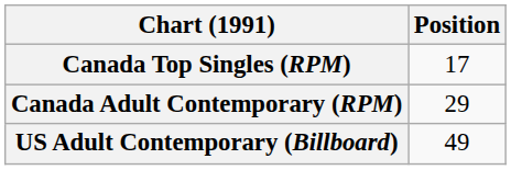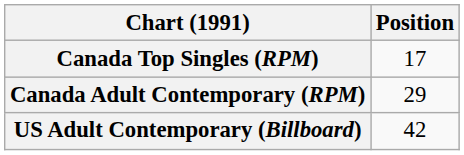 <table class="wikitable sortable plainrowheaders" style="text-align:center">
 <tr>
 <th>Chart (1991)</th>
 <th>Position</th>
 </tr>
 <tr>
 <th scope="row">Canada Top Singles (<em>RPM</em>)</th>
 <td>17</td>
 </tr>
 <tr>
 <th scope="row">Canada Adult Contemporary (<em>RPM</em>)</th>
 <td>29</td>
 </tr>
 <tr>
 <th scope="row">US Adult Contemporary (<em>Billboard</em>)</th>
-<td>49</td>
+<td>42</td>
 </tr>
 </table>
